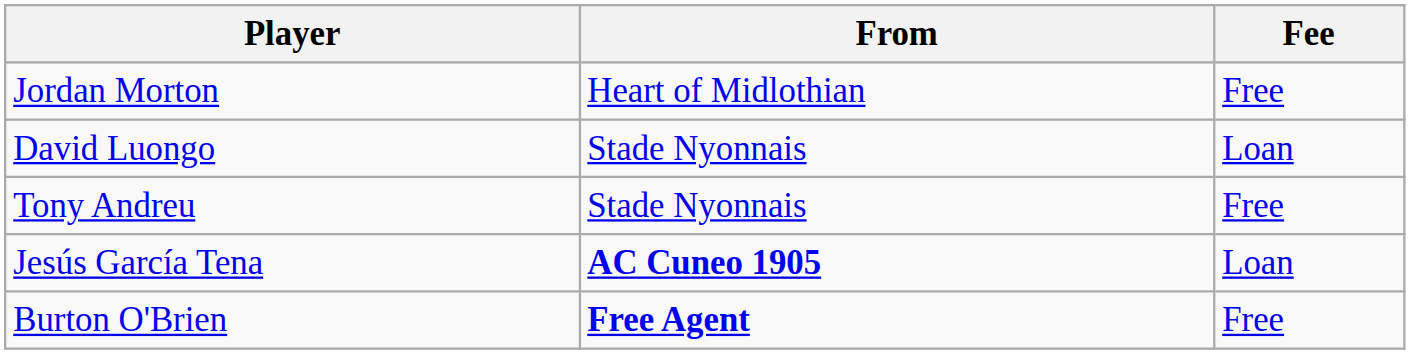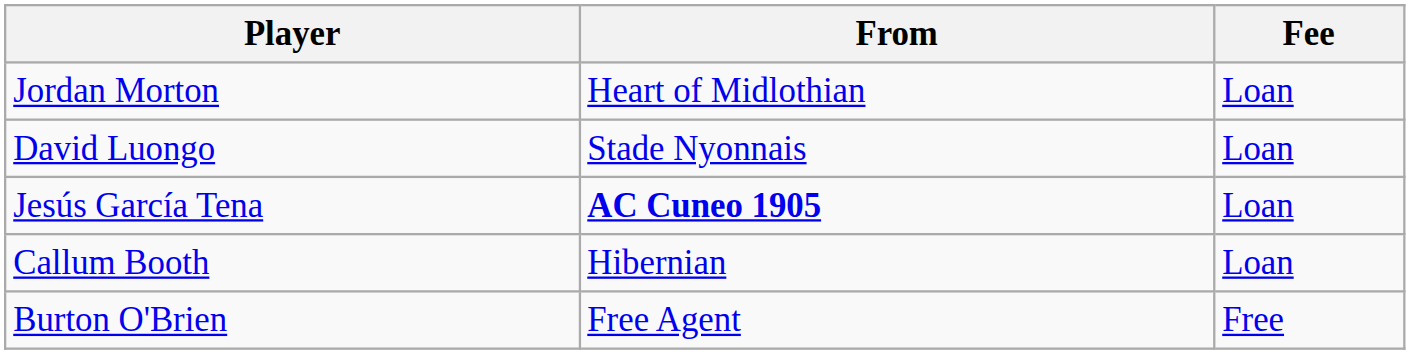 <table class="wikitable" style="text-align:center; font-size:95%;width:98%; text-align:left">
 <tr>
 <th>Player</th>
 <th>From</th>
 <th>Fee</th>
 </tr>
 <tr>
 <td> <a href='#'>Jordan Morton</a></td>
 <td> <a href='#'>Heart of Midlothian</a></td>
-<td><a href='#'>Free</a></td>
+<td><a href='#'>Loan</a></td>
 </tr>
 <tr>
 <td> <a href='#'>David Luongo</a></td>
 <td> <a href='#'>Stade Nyonnais</a></td>
 <td><a href='#'>Loan</a></td>
 </tr>
 <tr>
-<td> <a href='#'>Tony Andreu</a></td>
-<td> <a href='#'>Stade Nyonnais</a></td>
-<td><a href='#'>Free</a></td>
-</tr>
-<tr>
 <td> <a href='#'>Jesús García Tena</a></td>
 <td><strong> <a href='#'>AC Cuneo 1905</a></strong></td>
 <td><a href='#'>Loan</a></td>
 </tr>
 <tr>
+<td> <a href='#'>Callum Booth</a></td>
+<td> <a href='#'>Hibernian</a></td>
+<td><a href='#'>Loan</a></td>
+</tr>
+<tr>
 <td> <a href='#'>Burton O'Brien</a></td>
-<td><strong><a href='#'>Free Agent</a></strong></td>
+<td><a href='#'>Free Agent</a></td>
 <td><a href='#'>Free</a></td>
 </tr>
 </table>
